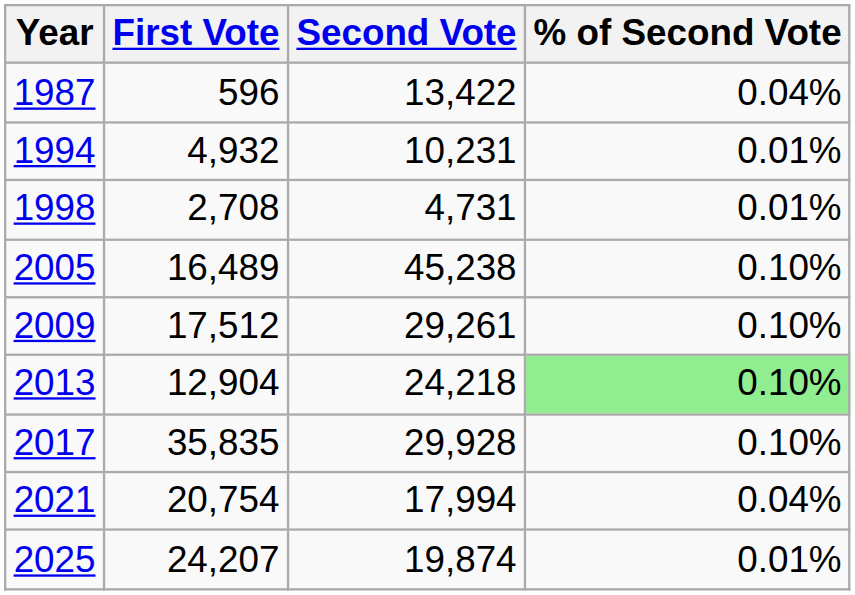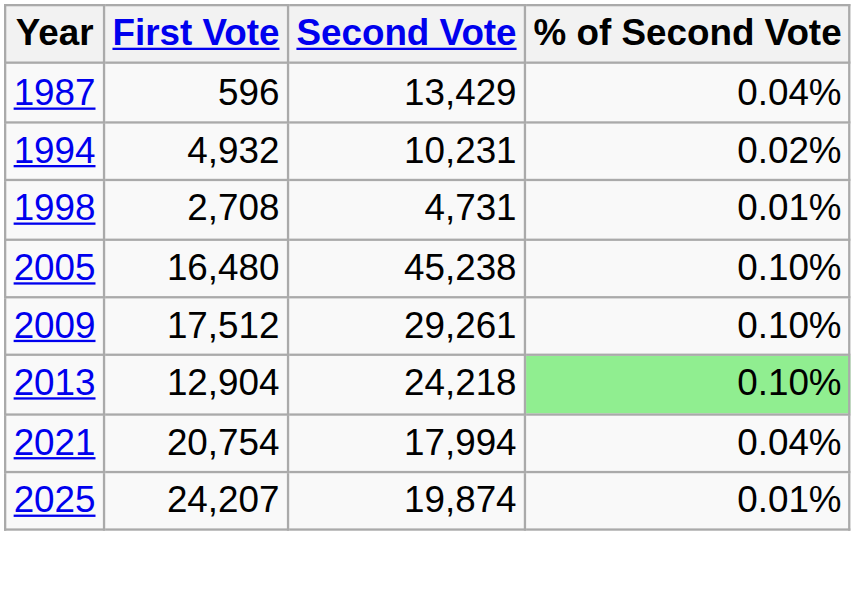 <table class="wikitable">
 <tr>
 <th>Year</th>
 <th><a href='#'>First Vote</a></th>
 <th><a href='#'>Second Vote</a></th>
 <th>% of Second Vote</th>
 </tr>
 <tr>
 <td><a href='#'>1987</a></td>
 <td style="text-align:right">596</td>
-<td style="text-align:right">13,422</td>
+<td style="text-align:right">13,429</td>
 <td style="text-align:right">0.04%</td>
 </tr>
 <tr>
 <td><a href='#'>1994</a></td>
 <td style="text-align:right">4,932</td>
 <td style="text-align:right">10,231</td>
-<td style="text-align:right">0.01%</td>
+<td style="text-align:right">0.02%</td>
 </tr>
 <tr>
 <td><a href='#'>1998</a></td>
 <td style="text-align:right">2,708</td>
 <td style="text-align:right">4,731</td>
 <td style="text-align:right">0.01%</td>
 </tr>
 <tr>
 <td><a href='#'>2005</a></td>
-<td style="text-align:right">16,489</td>
+<td style="text-align:right">16,480</td>
 <td style="text-align:right">45,238</td>
 <td style="text-align:right">0.10%</td>
 </tr>
 <tr>
 <td><a href='#'>2009</a></td>
 <td style="text-align:right">17,512</td>
 <td style="text-align:right">29,261</td>
 <td style="text-align:right">0.10%</td>
 </tr>
 <tr>
 <td><a href='#'>2013</a></td>
 <td style="text-align:right">12,904</td>
 <td style="text-align:right">24,218</td>
 <td style="background: lightgreen; text-align:right">0.10%</td>
 </tr>
 <tr>
-<td><a href='#'>2017</a></td>
-<td style="text-align:right">35,835</td>
-<td style="text-align:right">29,928</td>
-<td style="text-align:right">0.10%</td>
-</tr>
-<tr>
 <td><a href='#'>2021</a></td>
 <td style="text-align:right">20,754</td>
 <td style="text-align:right">17,994</td>
 <td style="text-align:right">0.04%</td>
 </tr>
 <tr>
 <td><a href='#'>2025</a></td>
 <td style="text-align:right">24,207</td>
 <td style="text-align:right">19,874</td>
 <td style="text-align:right">0.01%</td>
 </tr>
 </table>
